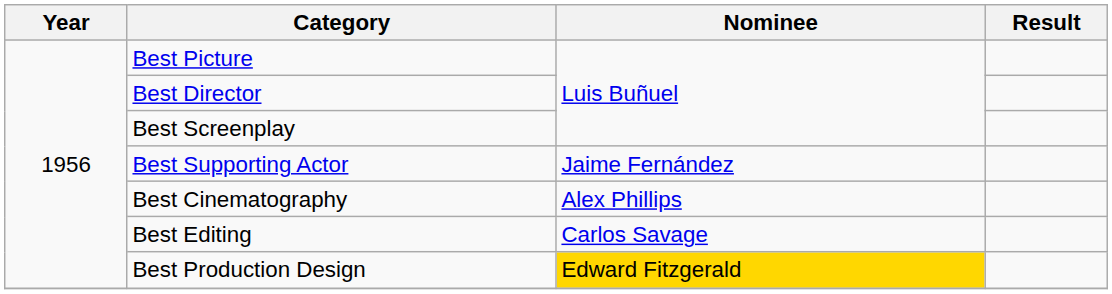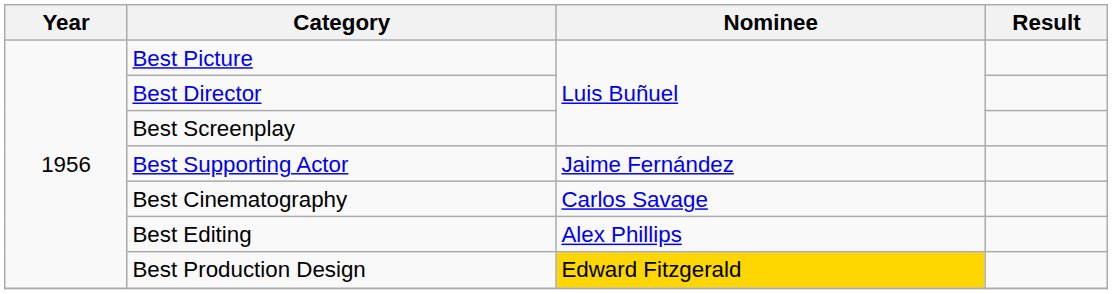 <table class="wikitable" width="85%" cellpadding="4" style="font-size: 95%">
 <tr>
 <th width="10%">Year</th>
 <th width="35%">Category</th>
 <th width="35%">Nominee</th>
 <th width="10%">Result</th>
 </tr>
 <tr>
 <td style="text-align:center;" rowspan="7">1956</td>
 <td><a href='#'>Best Picture</a></td>
 <td rowspan="3"><a href='#'>Luis Buñuel</a></td>
 <td></td>
 </tr>
 <tr>
 <td><a href='#'>Best Director</a></td>
 <td></td>
 </tr>
 <tr>
 <td>Best Screenplay</td>
 <td></td>
 </tr>
 <tr>
 <td><a href='#'>Best Supporting Actor</a></td>
 <td><a href='#'>Jaime Fernández</a></td>
 <td></td>
 </tr>
 <tr>
 <td>Best Cinematography</td>
-<td><a href='#'>Alex Phillips</a></td>
+<td><a href='#'>Carlos Savage</a></td>
 <td></td>
 </tr>
 <tr>
 <td>Best Editing</td>
-<td><a href='#'>Carlos Savage</a></td>
+<td><a href='#'>Alex Phillips</a></td>
 <td></td>
 </tr>
 <tr>
 <td>Best Production Design</td>
 <td style="background: gold;">Edward Fitzgerald</td>
 <td></td>
 </tr>
 <tr>
 </tr>
 </table>
